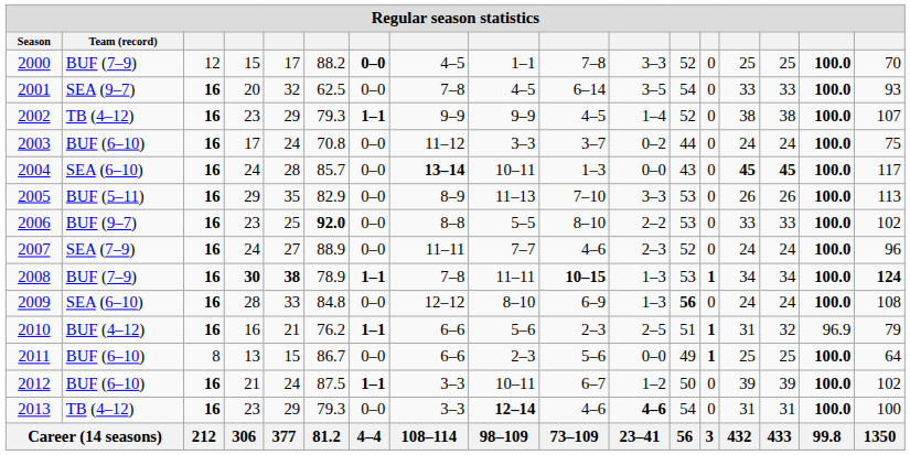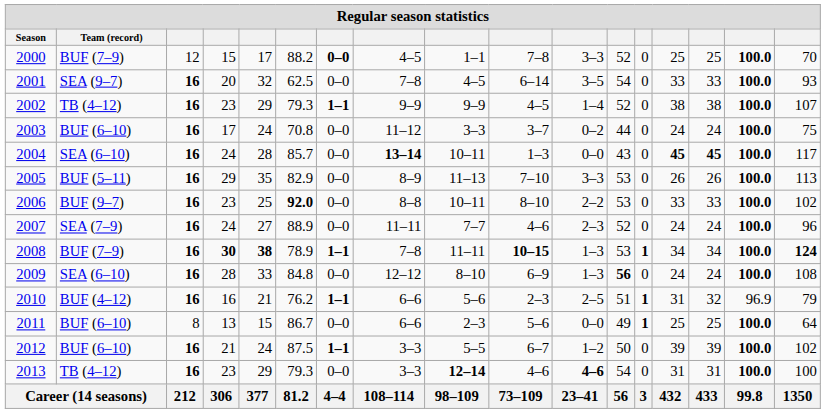 <table class="wikitable collapsible collapsed" style="margin: auto; text-align:right; font-size:90%; width:800px;">
 <tr>
 <th style="background-color:#dcdcdc;" colspan="17">Regular season statistics</th>
 </tr>
 <tr style="font-size:x-small;">
 <th>Season</th>
 <th>Team (record)</th>
 <th></th>
 <th></th>
 <th></th>
 <th></th>
 <th></th>
 <th></th>
 <th></th>
 <th></th>
 <th></th>
 <th></th>
 <th></th>
 <th></th>
 <th></th>
 <th></th>
 <th></th>
 </tr>
 <tr>
 <td style="text-align:center;"><a href='#'>2000</a></td>
 <td style="text-align:left;" nowrap="nowrap"><a href='#'>BUF</a> (<a href='#'>7–9</a>)</td>
 <td>12</td>
 <td>15</td>
 <td>17</td>
 <td>88.2</td>
 <td><strong>0–0</strong></td>
 <td>4–5</td>
 <td>1–1</td>
 <td>7–8</td>
 <td>3–3</td>
 <td>52</td>
 <td>0</td>
 <td>25</td>
 <td>25</td>
 <td><strong>100.0</strong></td>
 <td>70</td>
 </tr>
 <tr>
 <td style="text-align:center;"><a href='#'>2001</a></td>
 <td style="text-align:left;" nowrap="nowrap"><a href='#'>SEA</a> (<a href='#'>9–7</a>)</td>
 <td><strong>16</strong></td>
 <td>20</td>
 <td>32</td>
 <td>62.5</td>
 <td>0–0</td>
 <td>7–8</td>
 <td>4–5</td>
 <td>6–14</td>
 <td>3–5</td>
 <td>54</td>
 <td>0</td>
 <td>33</td>
 <td>33</td>
 <td><strong>100.0</strong></td>
 <td>93</td>
 </tr>
 <tr>
 <td style="text-align:center;"><a href='#'>2002</a></td>
 <td style="text-align:left;" nowrap="nowrap"><a href='#'>TB</a> (<a href='#'>4–12</a>)</td>
 <td><strong>16</strong></td>
 <td>23</td>
 <td>29</td>
 <td>79.3</td>
 <td><strong>1–1</strong></td>
 <td>9–9</td>
 <td>9–9</td>
 <td>4–5</td>
 <td>1–4</td>
 <td>52</td>
 <td>0</td>
 <td>38</td>
 <td>38</td>
 <td><strong>100.0</strong></td>
 <td>107</td>
 </tr>
 <tr>
 <td style="text-align:center;"><a href='#'>2003</a></td>
 <td style="text-align:left;" nowrap="nowrap"><a href='#'>BUF</a> (<a href='#'>6–10</a>)</td>
 <td><strong>16</strong></td>
 <td>17</td>
 <td>24</td>
 <td>70.8</td>
 <td>0–0</td>
 <td>11–12</td>
 <td>3–3</td>
 <td>3–7</td>
 <td>0–2</td>
 <td>44</td>
 <td>0</td>
 <td>24</td>
 <td>24</td>
 <td><strong>100.0</strong></td>
 <td>75</td>
 </tr>
 <tr>
 <td style="text-align:center;"><a href='#'>2004</a></td>
 <td style="text-align:left;" nowrap="nowrap"><a href='#'>SEA</a> (<a href='#'>6–10</a>)</td>
 <td><strong>16</strong></td>
 <td>24</td>
 <td>28</td>
 <td>85.7</td>
 <td>0–0</td>
 <td><strong>13–14</strong></td>
 <td>10–11</td>
 <td>1–3</td>
 <td>0–0</td>
 <td>43</td>
 <td>0</td>
 <td><strong>45</strong></td>
 <td><strong>45</strong></td>
 <td><strong>100.0</strong></td>
 <td>117</td>
 </tr>
 <tr>
 <td style="text-align:center;"><a href='#'>2005</a></td>
 <td style="text-align:left;" nowrap="nowrap"><a href='#'>BUF</a> (<a href='#'>5–11</a>)</td>
 <td><strong>16</strong></td>
 <td>29</td>
 <td>35</td>
 <td>82.9</td>
 <td>0–0</td>
 <td>8–9</td>
 <td>11–13</td>
 <td>7–10</td>
 <td>3–3</td>
 <td>53</td>
 <td>0</td>
 <td>26</td>
 <td>26</td>
 <td><strong>100.0</strong></td>
 <td>113</td>
 </tr>
 <tr>
 <td style="text-align:center;"><a href='#'>2006</a></td>
 <td style="text-align:left;" nowrap="nowrap"><a href='#'>BUF</a> (<a href='#'>9–7</a>)</td>
 <td><strong>16</strong></td>
 <td>23</td>
 <td>25</td>
 <td><strong>92.0</strong></td>
 <td>0–0</td>
 <td>8–8</td>
-<td>5–5</td>
+<td>10–11</td>
 <td>8–10</td>
 <td>2–2</td>
 <td>53</td>
 <td>0</td>
 <td>33</td>
 <td>33</td>
 <td><strong>100.0</strong></td>
 <td>102</td>
 </tr>
 <tr>
 <td style="text-align:center;"><a href='#'>2007</a></td>
 <td style="text-align:left;" nowrap="nowrap"><a href='#'>SEA</a> (<a href='#'>7–9</a>)</td>
 <td><strong>16</strong></td>
 <td>24</td>
 <td>27</td>
 <td>88.9</td>
 <td>0–0</td>
 <td>11–11</td>
 <td>7–7</td>
 <td>4–6</td>
 <td>2–3</td>
 <td>52</td>
 <td>0</td>
 <td>24</td>
 <td>24</td>
 <td><strong>100.0</strong></td>
 <td>96</td>
 </tr>
 <tr>
 <td style="text-align:center;"><a href='#'>2008</a></td>
 <td style="text-align:left;" nowrap="nowrap"><a href='#'>BUF</a> (<a href='#'>7–9</a>)</td>
 <td><strong>16</strong></td>
 <td><strong>30</strong></td>
 <td><strong>38</strong></td>
 <td>78.9</td>
 <td><strong>1–1</strong></td>
 <td>7–8</td>
 <td>11–11</td>
 <td><strong>10–15</strong></td>
 <td>1–3</td>
 <td>53</td>
 <td><strong>1</strong></td>
 <td>34</td>
 <td>34</td>
 <td><strong>100.0</strong></td>
 <td><strong>124</strong></td>
 </tr>
 <tr>
 <td style="text-align:center;"><a href='#'>2009</a></td>
 <td style="text-align:left;" nowrap="nowrap"><a href='#'>SEA</a> (<a href='#'>6–10</a>)</td>
 <td><strong>16</strong></td>
 <td>28</td>
 <td>33</td>
 <td>84.8</td>
 <td>0–0</td>
 <td>12–12</td>
 <td>8–10</td>
 <td>6–9</td>
 <td>1–3</td>
 <td><strong>56</strong></td>
 <td>0</td>
 <td>24</td>
 <td>24</td>
 <td><strong>100.0</strong></td>
 <td>108</td>
 </tr>
 <tr>
 <td style="text-align:center;"><a href='#'>2010</a></td>
 <td style="text-align:left;" nowrap="nowrap"><a href='#'>BUF</a> (<a href='#'>4–12</a>)</td>
 <td><strong>16</strong></td>
 <td>16</td>
 <td>21</td>
 <td>76.2</td>
 <td><strong>1–1</strong></td>
 <td>6–6</td>
 <td>5–6</td>
 <td>2–3</td>
 <td>2–5</td>
 <td>51</td>
 <td><strong>1</strong></td>
 <td>31</td>
 <td>32</td>
 <td>96.9</td>
 <td>79</td>
 </tr>
 <tr>
 <td style="text-align:center;"><a href='#'>2011</a></td>
 <td style="text-align:left;" nowrap="nowrap"><a href='#'>BUF</a> (<a href='#'>6–10</a>)</td>
 <td>8</td>
 <td>13</td>
 <td>15</td>
 <td>86.7</td>
 <td>0–0</td>
 <td>6–6</td>
 <td>2–3</td>
 <td>5–6</td>
 <td>0–0</td>
 <td>49</td>
 <td><strong>1</strong></td>
 <td>25</td>
 <td>25</td>
 <td><strong>100.0</strong></td>
 <td>64</td>
 </tr>
 <tr>
 <td style="text-align:center;"><a href='#'>2012</a></td>
 <td style="text-align:left;" nowrap="nowrap"><a href='#'>BUF</a> (<a href='#'>6–10</a>)</td>
 <td><strong>16</strong></td>
 <td>21</td>
 <td>24</td>
 <td>87.5</td>
 <td><strong>1–1</strong></td>
 <td>3–3</td>
-<td>10–11</td>
+<td>5–5</td>
 <td>6–7</td>
 <td>1–2</td>
 <td>50</td>
 <td>0</td>
 <td>39</td>
 <td>39</td>
 <td><strong>100.0</strong></td>
 <td>102</td>
 </tr>
 <tr>
 <td style="text-align:center;"><a href='#'>2013</a></td>
 <td style="text-align:left;" nowrap="nowrap"><a href='#'>TB</a> (<a href='#'>4–12</a>)</td>
 <td><strong>16</strong></td>
 <td>23</td>
 <td>29</td>
 <td>79.3</td>
 <td>0–0</td>
 <td>3–3</td>
 <td><strong>12–14</strong></td>
 <td>4–6</td>
 <td><strong>4–6</strong></td>
 <td>54</td>
 <td>0</td>
 <td>31</td>
 <td>31</td>
 <td><strong>100.0</strong></td>
 <td>100</td>
 </tr>
 <tr>
 <th colspan="2">Career (14 seasons)</th>
 <th>212</th>
 <th>306</th>
 <th>377</th>
 <th>81.2</th>
 <th>4–4</th>
 <th>108–114</th>
 <th>98–109</th>
 <th>73–109</th>
 <th>23–41</th>
 <th>56</th>
 <th>3</th>
 <th>432</th>
 <th>433</th>
 <th>99.8</th>
 <th>1350</th>
 </tr>
 </table>
